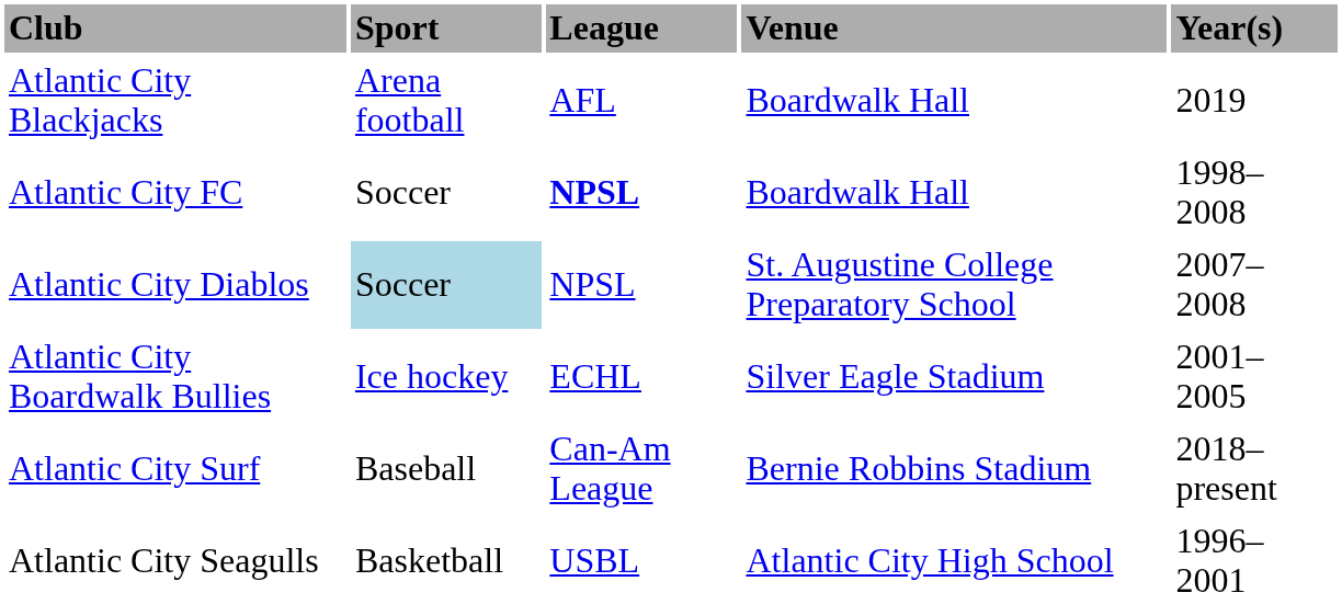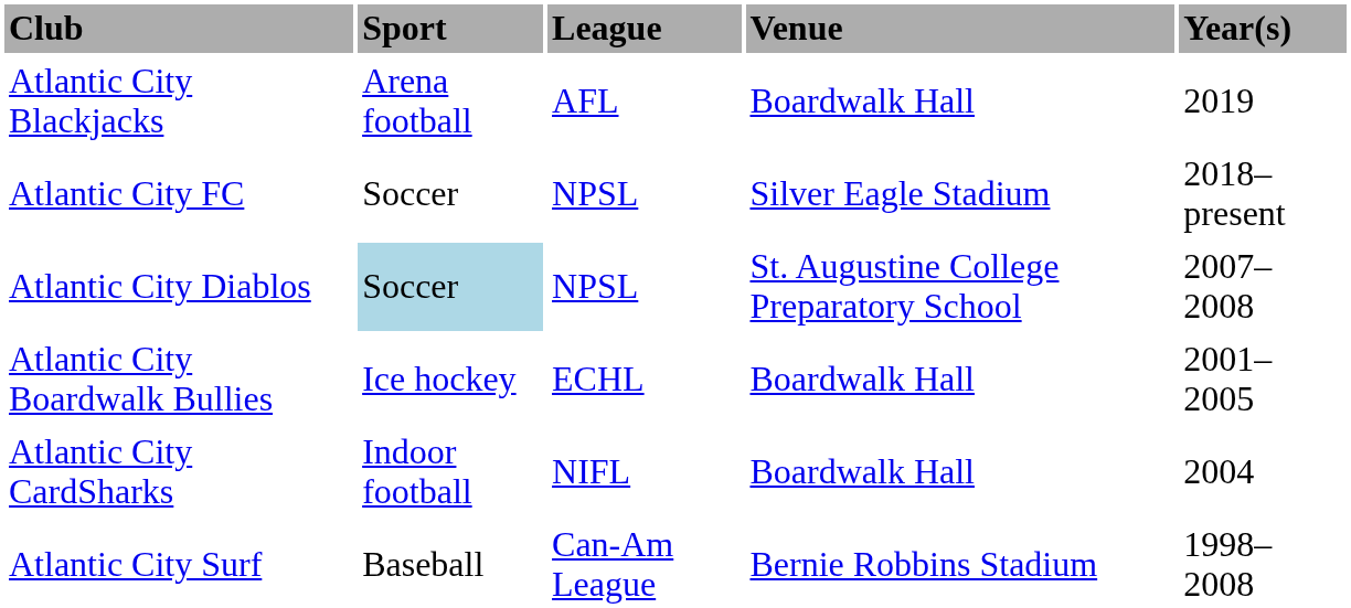 <table border="0" cellpadding="2" cellspacing="2" style="width:98%;">
 <tr style="background:#adadad;">
 <td><strong>Club</strong></td>
 <td><strong>Sport</strong></td>
 <td><strong>League</strong></td>
 <td><strong>Venue</strong></td>
 <td><strong>Year(s)</strong></td>
 </tr>
 <tr>
 <td><a href='#'>Atlantic City Blackjacks</a></td>
 <td><a href='#'>Arena football</a></td>
 <td><a href='#'>AFL</a></td>
 <td><a href='#'>Boardwalk Hall</a></td>
 <td>2019</td>
 </tr>
 <tr>
 <td><a href='#'>Atlantic City FC</a></td>
 <td>Soccer</td>
-<td><strong><a href='#'>NPSL</a></strong></td>
-<td><a href='#'>Boardwalk Hall</a></td>
-<td>1998–2008</td>
+<td><a href='#'>NPSL</a></td>
+<td><a href='#'>Silver Eagle Stadium</a></td>
+<td>2018–present</td>
 </tr>
 <tr>
 <td><a href='#'>Atlantic City Diablos</a></td>
 <td style="background: lightblue;">Soccer</td>
 <td><a href='#'>NPSL</a></td>
 <td><a href='#'>St. Augustine College Preparatory School</a></td>
 <td>2007–2008</td>
 </tr>
 <tr>
 <td><a href='#'>Atlantic City Boardwalk Bullies</a></td>
 <td><a href='#'>Ice hockey</a></td>
 <td><a href='#'>ECHL</a></td>
-<td><a href='#'>Silver Eagle Stadium</a></td>
+<td><a href='#'>Boardwalk Hall</a></td>
 <td>2001–2005</td>
+</tr>
+<tr>
+<td><a href='#'>Atlantic City CardSharks</a></td>
+<td><a href='#'>Indoor football</a></td>
+<td><a href='#'>NIFL</a></td>
+<td><a href='#'>Boardwalk Hall</a></td>
+<td>2004</td>
 </tr>
 <tr>
 <td><a href='#'>Atlantic City Surf</a></td>
 <td>Baseball</td>
 <td><a href='#'>Can-Am League</a></td>
 <td><a href='#'>Bernie Robbins Stadium</a></td>
-<td>2018–present</td>
-</tr>
-<tr>
-<td>Atlantic City Seagulls</td>
-<td>Basketball</td>
-<td><a href='#'>USBL</a></td>
-<td><a href='#'>Atlantic City High School</a></td>
-<td>1996–2001</td>
+<td>1998–2008</td>
 </tr>
 </table>
